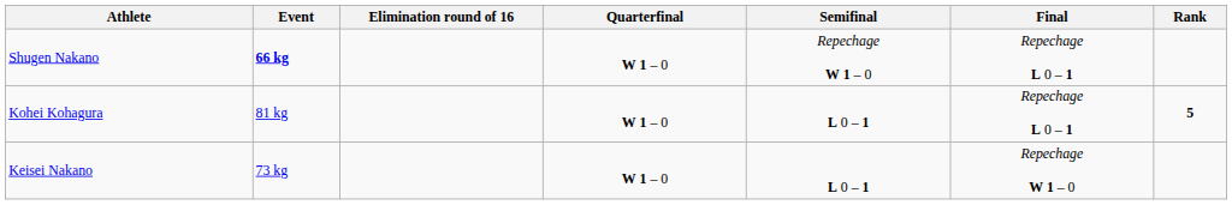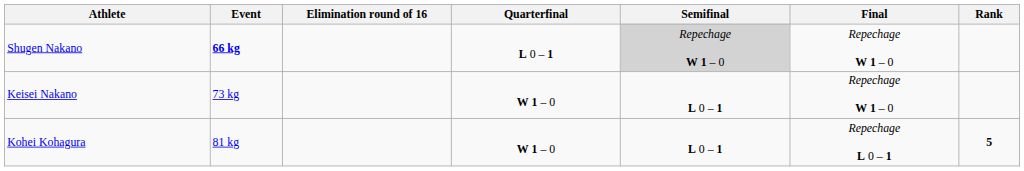 <table class="wikitable" width="98%" style="text-align:left; font-size:90%">
 <tr>
 <th width="17%">Athlete</th>
 <th width="6%">Event</th>
 <th width="14%">Elimination round of 16</th>
 <th width="14%">Quarterfinal</th>
 <th width="14%">Semifinal</th>
 <th width="14%">Final</th>
 <th width="5%">Rank</th>
 </tr>
 <tr>
 <td><a href='#'>Shugen Nakano</a></td>
 <td><strong><a href='#'>66 kg</a></strong></td>
 <td></td>
+<td align=center> <br> <strong>L</strong> 0 – <strong>1</strong></td>
+<td align=center style="background: lightgrey;"><em>Repechage</em> <br>  <br> <strong>W</strong> <strong>1</strong> – 0</td>
+<td style="text-align:center;"><em>Repechage</em> <br>  <br> <strong>W</strong> <strong>1</strong> – 0</td>
+<td style="text-align:center;"></td>
+</tr>
+<tr>
+<td><a href='#'>Keisei Nakano</a></td>
+<td><a href='#'>73 kg</a></td>
+<td></td>
 <td align=center> <br> <strong>W</strong> <strong>1</strong> – 0</td>
-<td align=center><em>Repechage</em> <br>  <br> <strong>W</strong> <strong>1</strong> – 0</td>
-<td style="text-align:center;"><em>Repechage</em> <br>  <br> <strong>L</strong> 0 – <strong>1</strong></td>
+<td align=center><br>  <br> <strong>L</strong> 0 – <strong>1</strong></td>
+<td style="text-align:center;"><em>Repechage</em> <br>  <br> <strong>W</strong> <strong>1</strong> – 0</td>
 <td style="text-align:center;"></td>
 </tr>
 <tr>
 <td><a href='#'>Kohei Kohagura</a></td>
 <td><a href='#'>81 kg</a></td>
 <td></td>
 <td align=center> <br> <strong>W</strong> <strong>1</strong> – 0</td>
 <td align=center> <br> <strong>L</strong> 0 – <strong>1</strong></td>
 <td style="text-align:center;"><em>Repechage</em> <br>  <br> <strong>L</strong> 0 – <strong>1</strong></td>
 <td style="text-align:center;"><strong>5</strong></td>
 </tr>
-<tr>
-<td><a href='#'>Keisei Nakano</a></td>
-<td><a href='#'>73 kg</a></td>
-<td></td>
-<td align=center> <br> <strong>W</strong> <strong>1</strong> – 0</td>
-<td align=center><br>  <br> <strong>L</strong> 0 – <strong>1</strong></td>
-<td style="text-align:center;"><em>Repechage</em> <br>  <br> <strong>W</strong> <strong>1</strong> – 0</td>
-<td style="text-align:center;"></td>
-</tr>
 </table>
